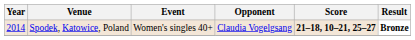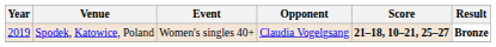 <table class="sortable wikitable" style="font-size: 90%;">
 <tr>
 <th>Year</th>
 <th>Venue</th>
 <th>Event</th>
 <th>Opponent</th>
 <th>Score</th>
 <th>Result</th>
 </tr>
 <tr style="background:#F3E6D7">
-<td align="center"><a href='#'>2014</a></td>
+<td align="center"><a href='#'>2019</a></td>
 <td align="left"><a href='#'>Spodek</a>, <a href='#'>Katowice</a>, Poland</td>
 <td align="left">Women's singles 40+</td>
 <td align="left"> <a href='#'>Claudia Vogelgsang</a></td>
 <td align="left"><strong>21–18, 10–21, 25–27</strong></td>
 <td style="text-align:left; background:white"> <strong>Bronze</strong></td>
 </tr>
 <tr>
 </tr>
 </table>
